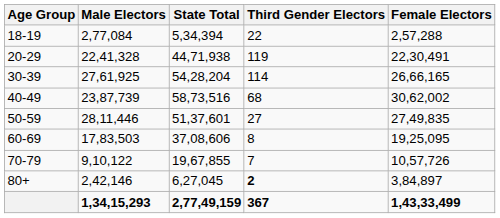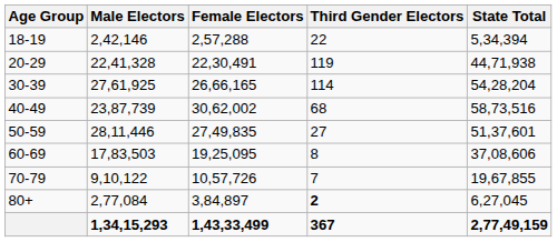 <table class="wikitable sortable">
 <tr>
 <th>Age Group</th>
 <th>Male Electors</th>
+<th>Female Electors</th>
+<th>Third Gender Electors</th>
 <th>State Total</th>
-<th>Third Gender Electors</th>
-<th>Female Electors</th>
 </tr>
 <tr>
 <td>18-19</td>
-<td>2,77,084</td>
+<td>2,42,146</td>
+<td>2,57,288</td>
+<td>22</td>
 <td>5,34,394</td>
-<td>22</td>
-<td>2,57,288</td>
 </tr>
 <tr>
 <td>20-29</td>
 <td>22,41,328</td>
+<td>22,30,491</td>
+<td>119</td>
 <td>44,71,938</td>
-<td>119</td>
-<td>22,30,491</td>
 </tr>
 <tr>
 <td>30-39</td>
 <td>27,61,925</td>
+<td>26,66,165</td>
+<td>114</td>
 <td>54,28,204</td>
-<td>114</td>
-<td>26,66,165</td>
 </tr>
 <tr>
 <td>40-49</td>
 <td>23,87,739</td>
+<td>30,62,002</td>
+<td>68</td>
 <td>58,73,516</td>
-<td>68</td>
-<td>30,62,002</td>
 </tr>
 <tr>
 <td>50-59</td>
 <td>28,11,446</td>
+<td>27,49,835</td>
+<td>27</td>
 <td>51,37,601</td>
-<td>27</td>
-<td>27,49,835</td>
 </tr>
 <tr>
 <td>60-69</td>
 <td>17,83,503</td>
+<td>19,25,095</td>
+<td>8</td>
 <td>37,08,606</td>
-<td>8</td>
-<td>19,25,095</td>
 </tr>
 <tr>
 <td>70-79</td>
 <td>9,10,122</td>
+<td>10,57,726</td>
+<td>7</td>
 <td>19,67,855</td>
-<td>7</td>
-<td>10,57,726</td>
 </tr>
 <tr>
 <td>80+</td>
-<td>2,42,146</td>
+<td>2,77,084</td>
+<td>3,84,897</td>
+<td><strong>2</strong></td>
 <td>6,27,045</td>
-<td><strong>2</strong></td>
-<td>3,84,897</td>
 </tr>
 <tr>
 <th></th>
 <td><strong>1,34,15,293</strong></td>
+<td><strong>1,43,33,499</strong></td>
+<td><strong>367</strong></td>
 <td><strong>2,77,49,159</strong></td>
-<td><strong>367</strong></td>
-<td><strong>1,43,33,499</strong></td>
 </tr>
 </table>
